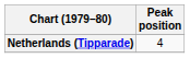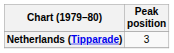 <table class="wikitable sortable plainrowheaders" style="text-align:center">
 <tr>
 <th scope="col">Chart (1979–80)</th>
 <th scope="col">Peak<br>position</th>
 </tr>
 <tr>
 </tr>
 <tr>
 </tr>
 <tr>
 </tr>
 <tr>
 </tr>
 <tr>
 <th scope="row">Netherlands (<a href='#'>Tipparade</a>)</th>
-<td>4</td>
+<td>3</td>
 </tr>
 <tr>
 </tr>
 <tr>
 </tr>
 <tr>
 </tr>
 <tr>
 </tr>
 <tr>
 </tr>
 <tr>
 </tr>
 <tr>
 </tr>
 <tr>
 </tr>
 </table>
